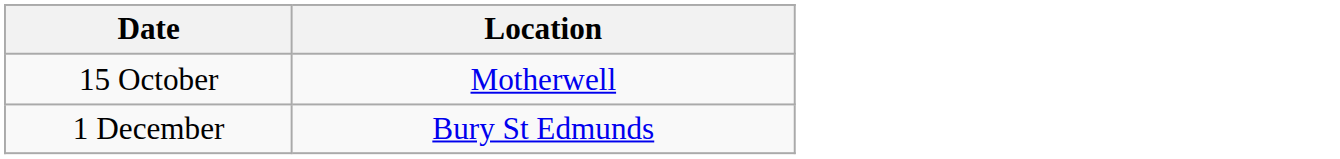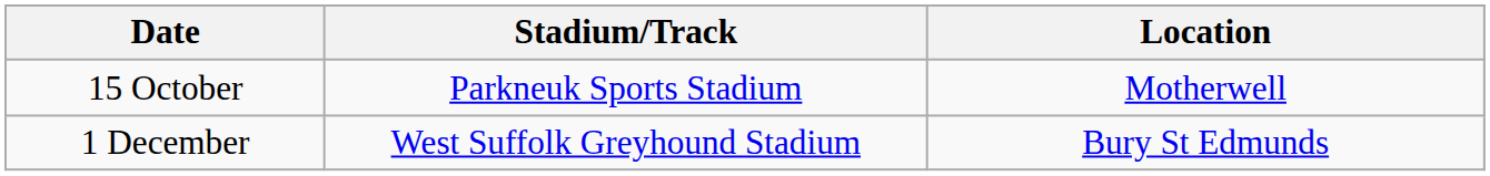 <table class="wikitable" style="text-align:center">
 <tr>
 <th width=140>Date</th>
+<th width=270>Stadium/Track</th>
 <th width=250>Location</th>
 </tr>
 <tr>
 <td>15 October</td>
+<td><a href='#'>Parkneuk Sports Stadium</a></td>
 <td><a href='#'>Motherwell</a></td>
 </tr>
 <tr>
 <td>1 December</td>
+<td><a href='#'>West Suffolk Greyhound Stadium</a></td>
 <td><a href='#'>Bury St Edmunds</a></td>
 </tr>
 </table>
